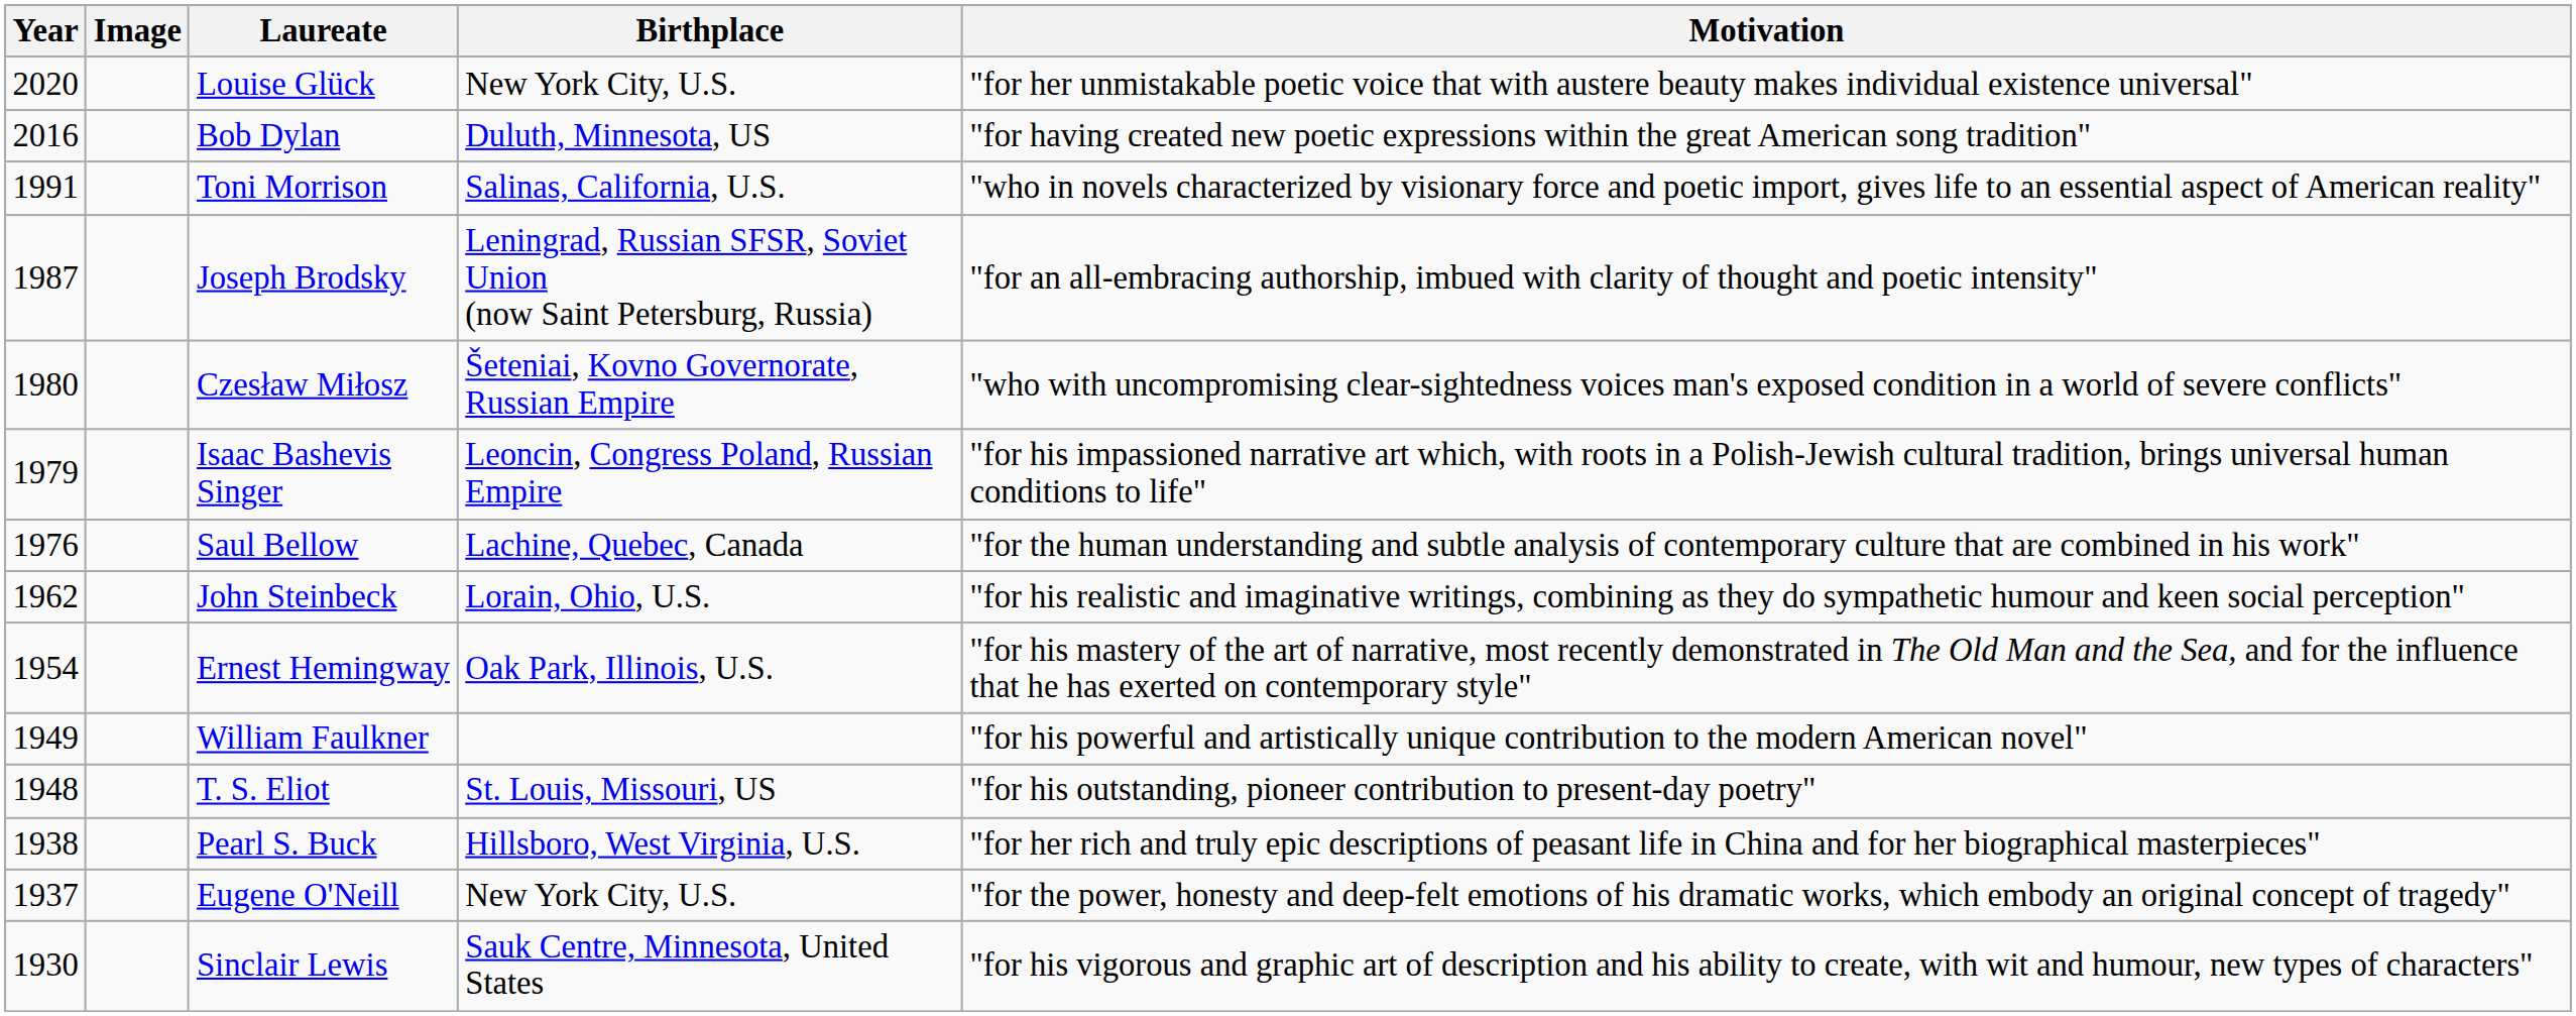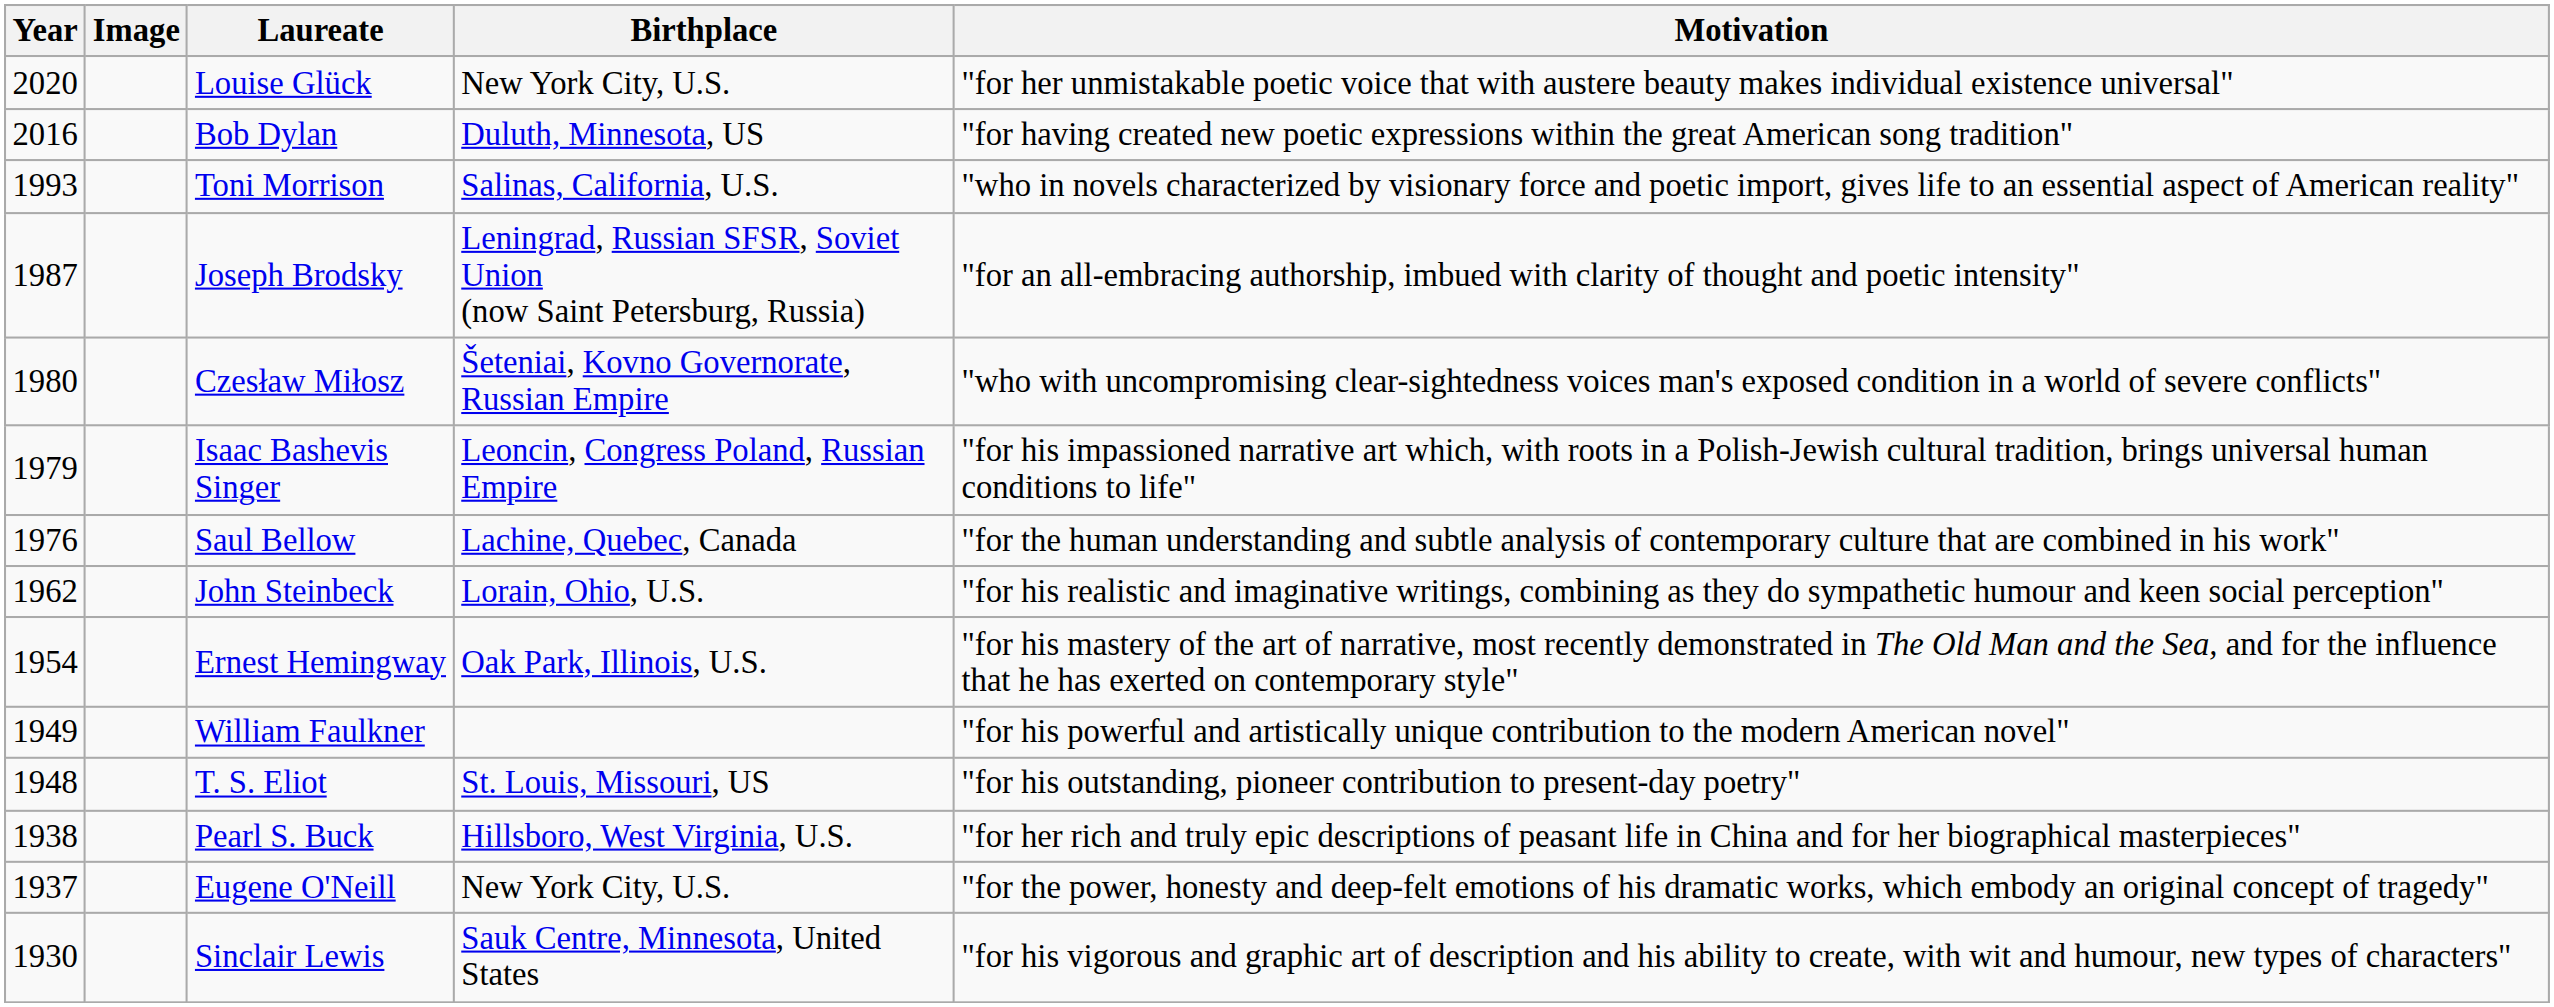 <table class="wikitable sortable">
 <tr>
 <th>Year</th>
 <th class="unportable">Image</th>
 <th>Laureate</th>
 <th>Birthplace</th>
 <th>Motivation</th>
 </tr>
 <tr>
 <td>2020</td>
 <td !scope="row"></td>
 <td><a href='#'>Louise Glück</a></td>
 <td>New York City, U.S.</td>
 <td>"for her unmistakable poetic voice that with austere beauty makes individual existence universal"</td>
 </tr>
 <tr>
 <td>2016</td>
 <td !scope="row"></td>
 <td><a href='#'>Bob Dylan</a></td>
 <td><a href='#'>Duluth, Minnesota</a>, US</td>
 <td>"for having created new poetic expressions within the great American song tradition"</td>
 </tr>
 <tr>
-<td>1991</td>
+<td>1993</td>
 <td !scope="row"></td>
 <td><a href='#'>Toni Morrison</a></td>
 <td><a href='#'>Salinas, California</a>, U.S.</td>
 <td>"who in novels characterized by visionary force and poetic import, gives life to an essential aspect of American reality"</td>
 </tr>
 <tr>
 <td>1987</td>
 <td !scope="row"></td>
 <td><a href='#'>Joseph Brodsky</a></td>
 <td><a href='#'>Leningrad</a>, <a href='#'>Russian SFSR</a>, <a href='#'>Soviet Union</a><br>(now Saint Petersburg, Russia)</td>
 <td>"for an all-embracing authorship, imbued with clarity of thought and poetic intensity"</td>
 </tr>
 <tr>
 <td>1980</td>
 <td !scope="row"></td>
 <td><a href='#'>Czesław Miłosz</a></td>
 <td><a href='#'>Šeteniai</a>, <a href='#'>Kovno Governorate</a>, <a href='#'>Russian Empire</a></td>
 <td>"who with uncompromising clear-sightedness voices man's exposed condition in a world of severe conflicts"</td>
 </tr>
 <tr>
 <td>1979</td>
 <td !scope="row"></td>
 <td><a href='#'>Isaac Bashevis Singer</a></td>
 <td><a href='#'>Leoncin</a>, <a href='#'>Congress Poland</a>, <a href='#'>Russian Empire</a></td>
 <td>"for his impassioned narrative art which, with roots in a Polish-Jewish cultural tradition, brings universal human conditions to life"</td>
 </tr>
 <tr>
 <td>1976</td>
 <td !scope="row"></td>
 <td><a href='#'>Saul Bellow</a></td>
 <td><a href='#'>Lachine, Quebec</a>, Canada</td>
 <td>"for the human understanding and subtle analysis of contemporary culture that are combined in his work"</td>
 </tr>
 <tr>
 <td>1962</td>
 <td !scope="row"></td>
 <td><a href='#'>John Steinbeck</a></td>
 <td><a href='#'>Lorain, Ohio</a>, U.S.</td>
 <td>"for his realistic and imaginative writings, combining as they do sympathetic humour and keen social perception"</td>
 </tr>
 <tr>
 <td>1954</td>
 <td !scope="row"></td>
 <td><a href='#'>Ernest Hemingway</a></td>
 <td><a href='#'>Oak Park, Illinois</a>, U.S.</td>
 <td>"for his mastery of the art of narrative, most recently demonstrated in <em>The Old Man and the Sea,</em> and for the influence that he has exerted on contemporary style"</td>
 </tr>
 <tr>
 <td>1949</td>
 <td !scope="row"></td>
 <td><a href='#'>William Faulkner</a></td>
 <td></td>
 <td>"for his powerful and artistically unique contribution to the modern American novel"</td>
 </tr>
 <tr>
 <td>1948</td>
 <td !scope="row"></td>
 <td><a href='#'>T. S. Eliot</a></td>
 <td><a href='#'>St. Louis, Missouri</a>, US</td>
 <td>"for his outstanding, pioneer contribution to present-day poetry"</td>
 </tr>
 <tr>
 <td>1938</td>
 <td !scope="row"></td>
 <td><a href='#'>Pearl S. Buck</a></td>
 <td><a href='#'>Hillsboro, West Virginia</a>, U.S.</td>
 <td>"for her rich and truly epic descriptions of peasant life in China and for her biographical masterpieces"</td>
 </tr>
 <tr>
 <td>1937</td>
 <td !scope="row"></td>
 <td><a href='#'>Eugene O'Neill</a></td>
 <td>New York City, U.S.</td>
 <td>"for the power, honesty and deep-felt emotions of his dramatic works, which embody an original concept of tragedy"</td>
 </tr>
 <tr>
 <td>1930</td>
 <td !scope="row"></td>
 <td><a href='#'>Sinclair Lewis</a></td>
 <td><a href='#'>Sauk Centre, Minnesota</a>, United States</td>
 <td>"for his vigorous and graphic art of description and his ability to create, with wit and humour, new types of characters"</td>
 </tr>
 <tr>
 </tr>
 </table>
